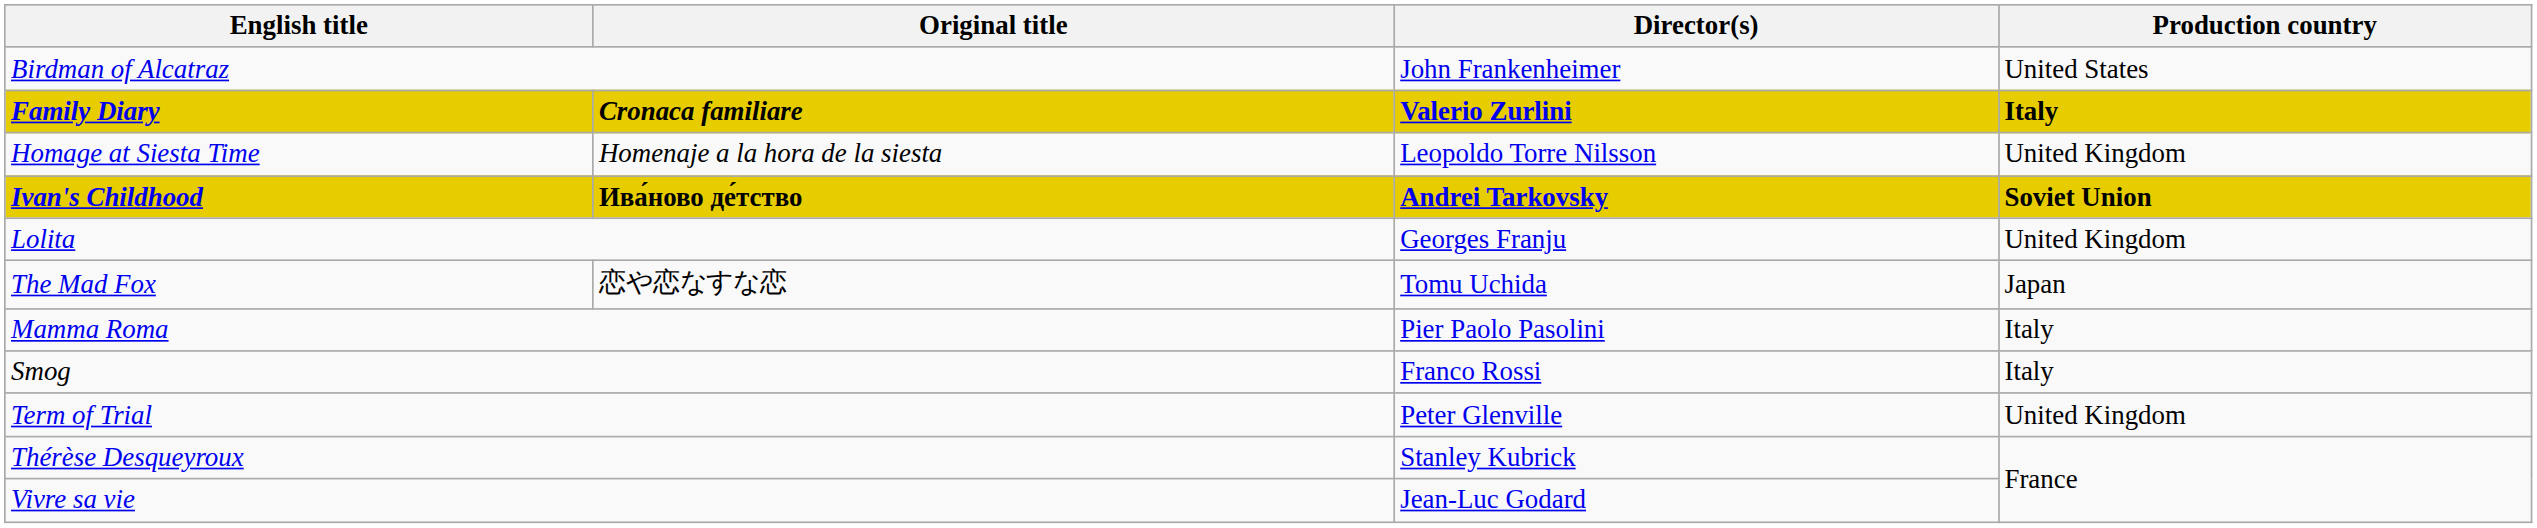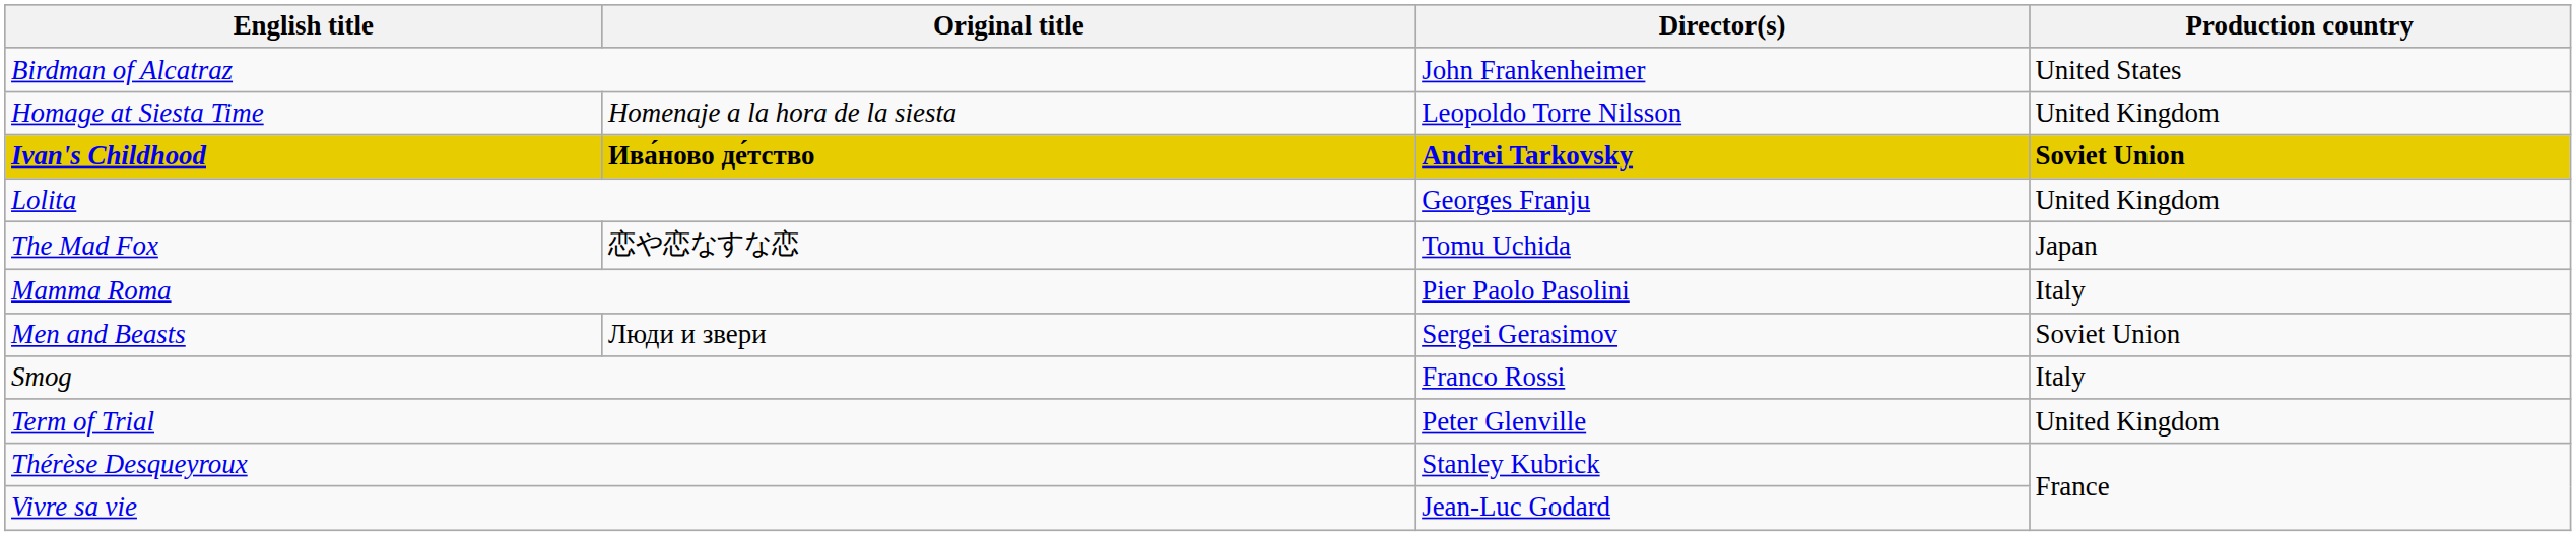 <table class="wikitable" width="95%">
 <tr>
 <th>English title</th>
 <th>Original title</th>
 <th>Director(s)</th>
 <th>Production country</th>
 </tr>
 <tr>
 <td colspan="2"><em><a href='#'>Birdman of Alcatraz</a></em></td>
 <td><a href='#'>John Frankenheimer</a></td>
 <td>United States</td>
-</tr>
-<tr style="background:#E7CD00;">
-<td><strong><em><a href='#'>Family Diary</a></em></strong></td>
-<td><strong><em>Cronaca familiare</em></strong></td>
-<td><strong><a href='#'>Valerio Zurlini</a></strong></td>
-<td><strong>Italy</strong></td>
 </tr>
 <tr>
 <td><em><a href='#'>Homage at Siesta Time</a></em></td>
 <td><em>Homenaje a la hora de la siesta</em></td>
 <td><a href='#'>Leopoldo Torre Nilsson</a></td>
 <td>United Kingdom</td>
 </tr>
 <tr style="background:#E7CD00;">
 <td><strong><em><a href='#'>Ivan's Childhood</a></em></strong></td>
 <td><strong>Ива́ново де́тство</strong></td>
 <td><strong><a href='#'>Andrei Tarkovsky</a></strong></td>
 <td><strong>Soviet Union</strong></td>
 </tr>
 <tr>
 <td colspan="2"><em><a href='#'>Lolita</a></em></td>
 <td><a href='#'>Georges Franju</a></td>
 <td>United Kingdom</td>
 </tr>
 <tr>
 <td><em><a href='#'>The Mad Fox</a></em></td>
 <td>恋や恋なすな恋</td>
 <td><a href='#'>Tomu Uchida</a></td>
 <td>Japan</td>
 </tr>
 <tr>
 <td colspan="2"><em><a href='#'>Mamma Roma</a></em></td>
 <td><a href='#'>Pier Paolo Pasolini</a></td>
 <td>Italy</td>
 </tr>
 <tr>
+<td><em><a href='#'>Men and Beasts</a></em></td>
+<td>Люди и звери</td>
+<td><a href='#'>Sergei Gerasimov</a></td>
+<td>Soviet Union</td>
+</tr>
+<tr>
 <td colspan="2"><em>Smog</em></td>
 <td><a href='#'>Franco Rossi</a></td>
 <td>Italy</td>
 </tr>
 <tr>
 <td colspan="2"><em><a href='#'>Term of Trial</a></em></td>
 <td><a href='#'>Peter Glenville</a></td>
 <td>United Kingdom</td>
 </tr>
 <tr>
 <td colspan="2"><em><a href='#'>Thérèse Desqueyroux</a></em></td>
 <td><a href='#'>Stanley Kubrick</a></td>
 <td rowspan="2">France</td>
 </tr>
 <tr>
 <td colspan="2"><em><a href='#'>Vivre sa vie</a></em></td>
 <td><a href='#'>Jean-Luc Godard</a></td>
 </tr>
 </table>
